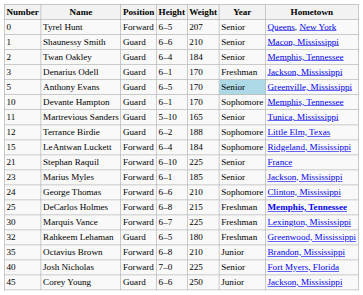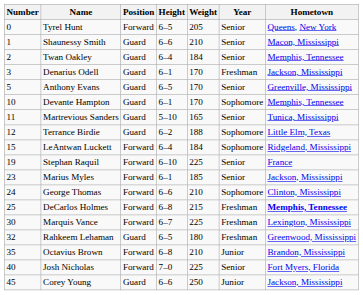 <table class="wikitable sortable" style="font-size: 95%;">
 <tr>
 <th>Number</th>
 <th>Name</th>
 <th>Position</th>
 <th>Height</th>
 <th>Weight</th>
 <th>Year</th>
 <th>Hometown</th>
 </tr>
 <tr>
 <td>0</td>
 <td>Tyrel Hunt</td>
 <td>Forward</td>
 <td>6–5</td>
-<td>207</td>
+<td>205</td>
 <td>Senior</td>
 <td><a href='#'>Queens</a>, <a href='#'>New York</a></td>
 </tr>
 <tr>
 <td>1</td>
 <td>Shaunessy Smith</td>
 <td>Guard</td>
 <td>6–6</td>
 <td>210</td>
 <td>Senior</td>
 <td><a href='#'>Macon, Mississippi</a></td>
 </tr>
 <tr>
 <td>2</td>
 <td>Twan Oakley</td>
 <td>Guard</td>
 <td>6–4</td>
 <td>184</td>
 <td>Senior</td>
 <td><a href='#'>Memphis, Tennessee</a></td>
 </tr>
 <tr>
 <td>3</td>
 <td>Denarius Odell</td>
 <td>Guard</td>
 <td>6–1</td>
 <td>170</td>
 <td>Freshman</td>
 <td><a href='#'>Jackson, Mississippi</a></td>
 </tr>
 <tr>
 <td>5</td>
 <td>Anthony Evans</td>
 <td>Guard</td>
 <td>6–5</td>
 <td>170</td>
-<td style="background: lightblue;">Senior</td>
+<td>Senior</td>
 <td><a href='#'>Greenville, Mississippi</a></td>
 </tr>
 <tr>
 <td>10</td>
 <td>Devante Hampton</td>
 <td>Guard</td>
 <td>6–1</td>
 <td>170</td>
 <td>Sophomore</td>
 <td><a href='#'>Memphis, Tennessee</a></td>
 </tr>
 <tr>
 <td>11</td>
 <td>Martrevious Sanders</td>
 <td>Guard</td>
 <td>5–10</td>
 <td>165</td>
 <td>Senior</td>
 <td><a href='#'>Tunica, Mississippi</a></td>
 </tr>
 <tr>
 <td>12</td>
 <td>Terrance Birdie</td>
 <td>Guard</td>
 <td>6–2</td>
 <td>188</td>
 <td>Sophomore</td>
 <td><a href='#'>Little Elm, Texas</a></td>
 </tr>
 <tr>
 <td>15</td>
 <td>LeAntwan Luckett</td>
 <td>Forward</td>
 <td>6–4</td>
 <td>184</td>
 <td>Sophomore</td>
 <td><a href='#'>Ridgeland, Mississippi</a></td>
 </tr>
 <tr>
-<td>21</td>
+<td>19</td>
 <td>Stephan Raquil</td>
 <td>Forward</td>
 <td>6–10</td>
 <td>225</td>
 <td>Senior</td>
 <td><a href='#'>France</a></td>
 </tr>
 <tr>
 <td>23</td>
 <td>Marius Myles</td>
 <td>Forward</td>
 <td>6–1</td>
 <td>185</td>
 <td>Senior</td>
 <td><a href='#'>Jackson, Mississippi</a></td>
 </tr>
 <tr>
 <td>24</td>
 <td>George Thomas</td>
 <td>Forward</td>
 <td>6–6</td>
 <td>210</td>
 <td>Sophomore</td>
 <td><a href='#'>Clinton, Mississippi</a></td>
 </tr>
 <tr>
 <td>25</td>
 <td>DeCarlos Holmes</td>
 <td>Forward</td>
 <td>6–8</td>
 <td>215</td>
 <td>Freshman</td>
 <td><strong><a href='#'>Memphis, Tennessee</a></strong></td>
 </tr>
 <tr>
 <td>30</td>
 <td>Marquis Vance</td>
 <td>Forward</td>
 <td>6–7</td>
 <td>225</td>
 <td>Freshman</td>
 <td><a href='#'>Lexington, Mississippi</a></td>
 </tr>
 <tr>
 <td>32</td>
 <td>Rahkeem Lehaman</td>
 <td>Guard</td>
 <td>6–5</td>
 <td>180</td>
 <td>Freshman</td>
 <td><a href='#'>Greenwood, Mississippi</a></td>
 </tr>
 <tr>
 <td>35</td>
 <td>Octavius Brown</td>
 <td>Forward</td>
 <td>6–8</td>
 <td>210</td>
 <td>Junior</td>
 <td><a href='#'>Brandon, Mississippi</a></td>
 </tr>
 <tr>
 <td>40</td>
 <td>Josh Nicholas</td>
 <td>Forward</td>
 <td>7–0</td>
 <td>225</td>
 <td>Senior</td>
 <td><a href='#'>Fort Myers, Florida</a></td>
 </tr>
 <tr>
 <td>45</td>
 <td>Corey Young</td>
 <td>Guard</td>
 <td>6–6</td>
 <td>250</td>
 <td>Junior</td>
 <td><a href='#'>Jackson, Mississippi</a></td>
 </tr>
 </table>
